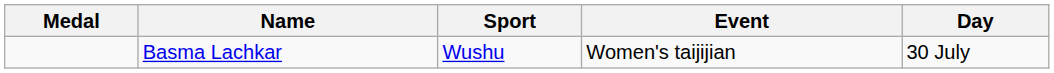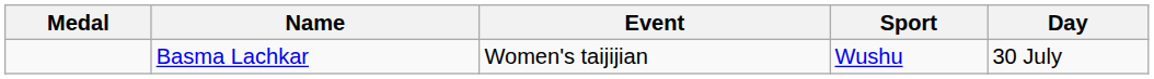 <table class="wikitable sortable" style="font-size: 95%; width:50%">
 <tr>
 <th>Medal</th>
 <th>Name</th>
+<th>Event</th>
 <th>Sport</th>
-<th>Event</th>
 <th>Day</th>
 </tr>
 <tr>
 <td></td>
 <td><a href='#'>Basma Lachkar</a></td>
+<td>Women's taijijian</td>
 <td><a href='#'>Wushu</a></td>
-<td>Women's taijijian</td>
 <td>30 July</td>
 </tr>
 </table>
